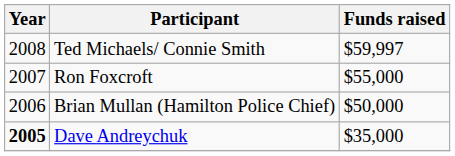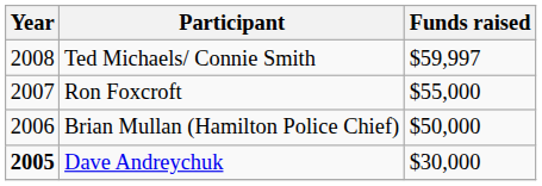 <table class="wikitable">
 <tr>
 <th>Year</th>
 <th>Participant</th>
 <th>Funds raised</th>
 </tr>
 <tr>
 <td>2008</td>
 <td>Ted Michaels/ Connie Smith</td>
 <td>$59,997</td>
 </tr>
 <tr>
 <td>2007</td>
 <td>Ron Foxcroft</td>
 <td>$55,000</td>
 </tr>
 <tr>
 <td>2006</td>
 <td>Brian Mullan  (Hamilton Police Chief)</td>
 <td>$50,000</td>
 </tr>
 <tr>
 <td><strong>2005</strong></td>
 <td><a href='#'>Dave Andreychuk</a></td>
-<td>$35,000</td>
+<td>$30,000</td>
 </tr>
 <tr>
 </tr>
 </table>
